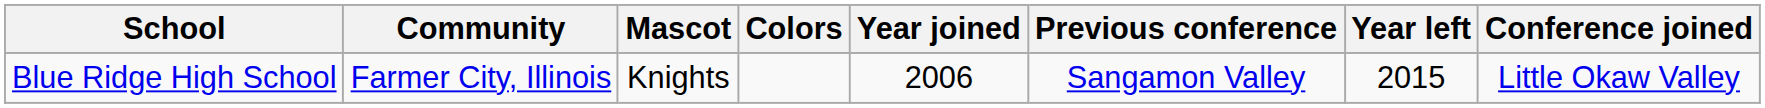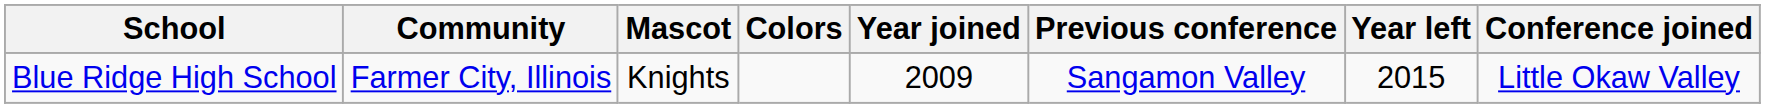 <table class="wikitable sortable" style="text-align:center;">
 <tr>
 <th>School</th>
 <th>Community</th>
 <th>Mascot</th>
 <th>Colors</th>
 <th>Year joined</th>
 <th>Previous conference</th>
 <th>Year left</th>
 <th>Conference joined</th>
 </tr>
 <tr>
 <td><a href='#'>Blue Ridge High School</a></td>
 <td><a href='#'>Farmer City, Illinois</a></td>
 <td>Knights</td>
 <td> </td>
-<td>2006</td>
+<td>2009</td>
 <td><a href='#'>Sangamon Valley</a></td>
 <td>2015</td>
 <td><a href='#'>Little Okaw Valley</a></td>
 </tr>
 </table>
